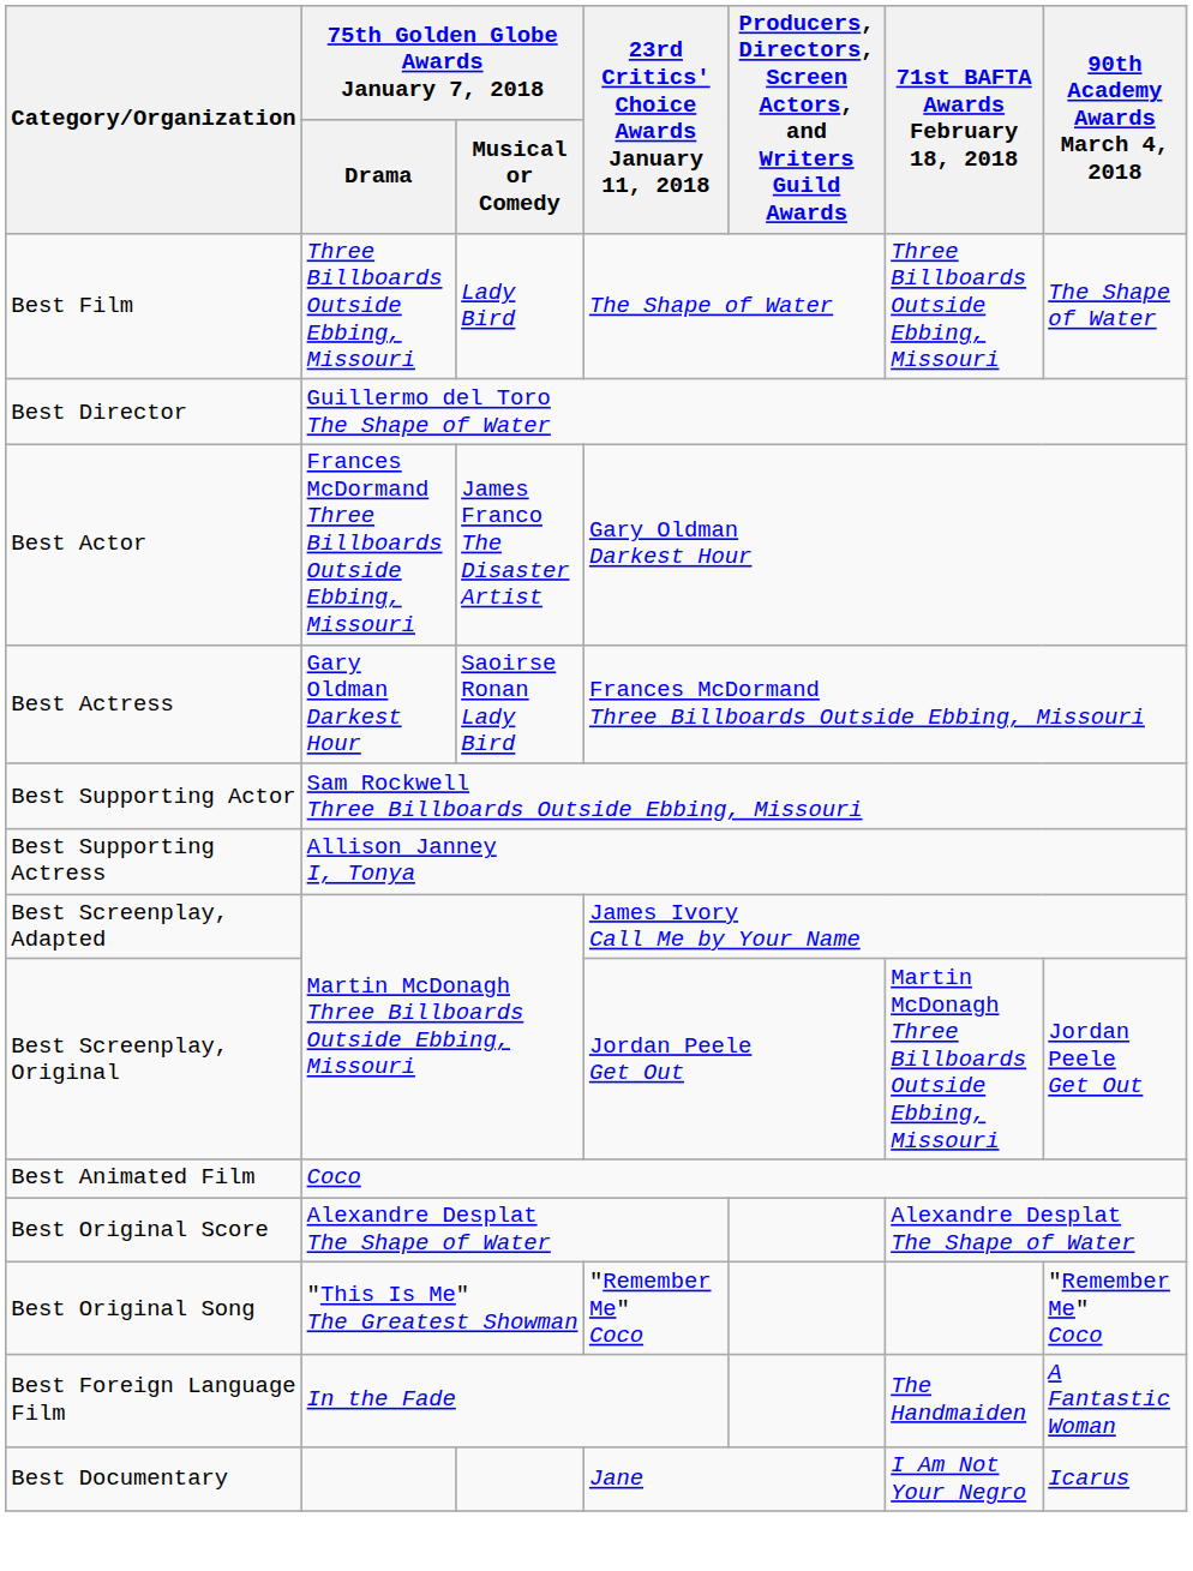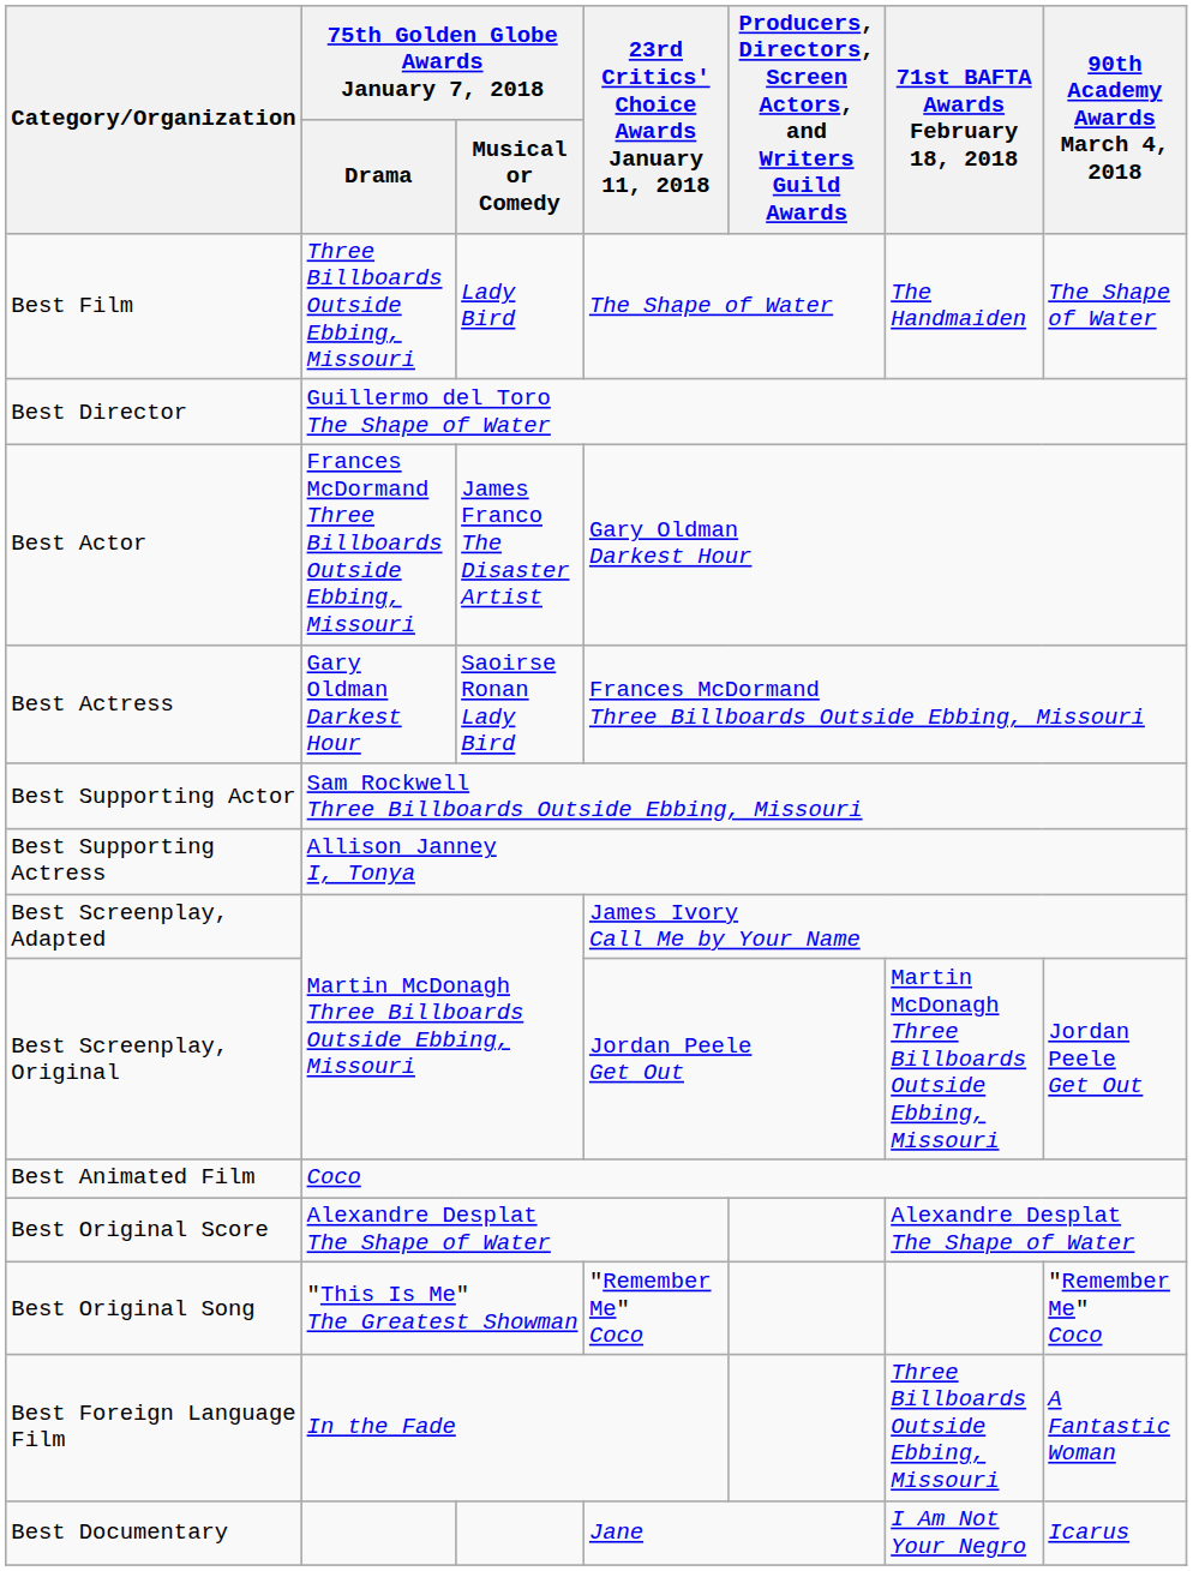 <table class="wikitable" style="font-size: 90%;">
 <tr>
 <th rowspan="2" style="width:20px;">Category/Organization</th>
 <th colspan="2" style="width:250px;"><a href='#'>75th Golden Globe Awards</a><br>January 7, 2018</th>
 <th rowspan="2" style="width:250px;"><a href='#'>23rd Critics' Choice Awards</a><br> January 11, 2018</th>
 <th rowspan="2" style="width:250px;"><a href='#'>Producers</a>, <a href='#'>Directors</a>, <a href='#'>Screen Actors</a>, and <a href='#'>Writers Guild Awards</a></th>
 <th rowspan="2" style="width:250px;"><a href='#'>71st BAFTA Awards</a><br> February 18, 2018</th>
 <th rowspan="2" style="width:250px;"><a href='#'>90th Academy Awards</a><br>March 4, 2018</th>
 </tr>
 <tr>
 <th width=200>Drama</th>
 <th style="width:200px;">Musical or Comedy</th>
 </tr>
 <tr>
 <td>Best Film</td>
 <td><em><a href='#'>Three Billboards Outside Ebbing, Missouri</a></em></td>
 <td><em><a href='#'>Lady Bird</a></em></td>
 <td colspan=2><em><a href='#'>The Shape of Water</a></em></td>
-<td><em><a href='#'>Three Billboards Outside Ebbing, Missouri</a></em></td>
+<td><em><a href='#'>The Handmaiden</a></em></td>
 <td><em><a href='#'>The Shape of Water</a></em></td>
 </tr>
 <tr>
 <td>Best Director</td>
 <td colspan="6"><a href='#'>Guillermo del Toro</a><br><em><a href='#'>The Shape of Water</a></em></td>
 </tr>
 <tr>
 <td>Best Actor</td>
 <td><a href='#'>Frances McDormand</a><br><em><a href='#'>Three Billboards Outside Ebbing, Missouri</a></em></td>
 <td><a href='#'>James Franco</a><br><em><a href='#'>The Disaster Artist</a></em></td>
 <td colspan="4"><a href='#'>Gary Oldman</a><br><em><a href='#'>Darkest Hour</a></em></td>
 </tr>
 <tr>
 <td>Best Actress</td>
 <td><a href='#'>Gary Oldman</a><br><em><a href='#'>Darkest Hour</a></em></td>
 <td><a href='#'>Saoirse Ronan</a><br><em><a href='#'>Lady Bird</a></em></td>
 <td colspan="4"><a href='#'>Frances McDormand</a><br><em><a href='#'>Three Billboards Outside Ebbing, Missouri</a></em></td>
 </tr>
 <tr>
 <td>Best Supporting Actor</td>
 <td colspan="6"><a href='#'>Sam Rockwell</a><br><em><a href='#'>Three Billboards Outside Ebbing, Missouri</a></em></td>
 </tr>
 <tr>
 <td>Best Supporting Actress</td>
 <td colspan="6"><a href='#'>Allison Janney</a><br><em><a href='#'>I, Tonya</a></em></td>
 </tr>
 <tr>
 <td>Best Screenplay, Adapted</td>
 <td rowspan="2" colspan="2"><a href='#'>Martin McDonagh</a><br><em><a href='#'>Three Billboards Outside Ebbing, Missouri</a></em></td>
 <td colspan="4"><a href='#'>James Ivory</a><br><em><a href='#'>Call Me by Your Name</a></em></td>
 </tr>
 <tr>
 <td>Best Screenplay, Original</td>
 <td colspan=2><a href='#'>Jordan Peele</a><br><em><a href='#'>Get Out</a></em></td>
 <td><a href='#'>Martin McDonagh</a><br><em><a href='#'>Three Billboards Outside Ebbing, Missouri</a> </em></td>
 <td><a href='#'>Jordan Peele</a><br><em><a href='#'>Get Out</a></em></td>
 </tr>
 <tr>
 <td>Best Animated Film</td>
 <td colspan="6"><em><a href='#'>Coco</a></em></td>
 </tr>
 <tr>
 <td>Best Original Score</td>
 <td colspan="3"><a href='#'>Alexandre Desplat</a><br><em><a href='#'>The Shape of Water</a></em></td>
 <td></td>
 <td colspan="2"><a href='#'>Alexandre Desplat</a><br><em><a href='#'>The Shape of Water</a></em></td>
 </tr>
 <tr>
 <td>Best Original Song</td>
 <td colspan="2">"<a href='#'>This Is Me</a>"<br><em><a href='#'>The Greatest Showman</a></em></td>
 <td>"<a href='#'>Remember Me</a>"<br><em><a href='#'>Coco</a></em></td>
 <td></td>
 <td></td>
 <td>"<a href='#'>Remember Me</a>"<br><em><a href='#'>Coco</a></em></td>
 </tr>
 <tr>
 <td>Best Foreign Language Film</td>
 <td colspan="3"><em><a href='#'>In the Fade</a></em></td>
 <td></td>
-<td><em><a href='#'>The Handmaiden</a></em></td>
+<td><em><a href='#'>Three Billboards Outside Ebbing, Missouri</a></em></td>
 <td><em><a href='#'>A Fantastic Woman</a></em></td>
 </tr>
 <tr>
 <td>Best Documentary</td>
 <td></td>
 <td></td>
 <td colspan="2"><em><a href='#'>Jane</a></em></td>
 <td><em><a href='#'>I Am Not Your Negro</a></em></td>
 <td><em><a href='#'>Icarus</a></em></td>
 </tr>
 </table>
